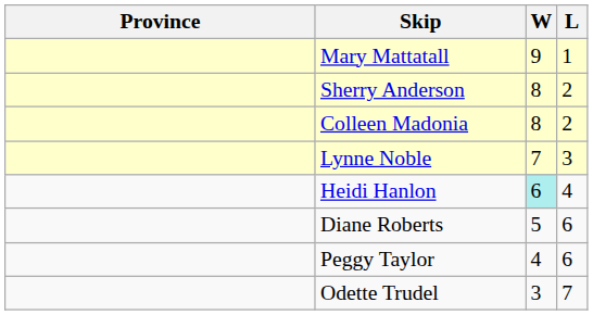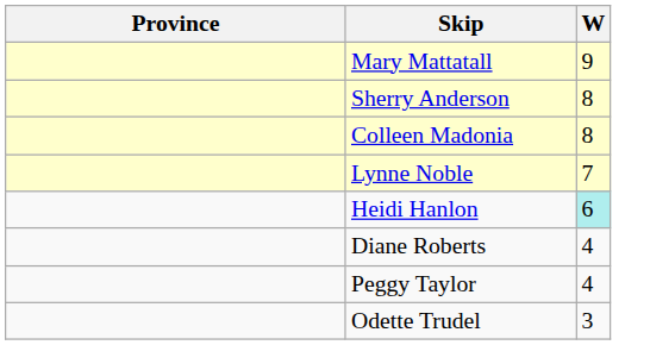 <table class="wikitable">
 <tr>
 <th width=225>Province</th>
 <th width=150>Skip</th>
 <th width=15>W</th>
-<th width=15>L</th>
 </tr>
 <tr bgcolor=#ffffcc>
 <td></td>
 <td><a href='#'>Mary Mattatall</a></td>
 <td>9</td>
-<td>1</td>
 </tr>
 <tr bgcolor=#ffffcc>
 <td></td>
 <td><a href='#'>Sherry Anderson</a></td>
 <td>8</td>
-<td>2</td>
 </tr>
 <tr bgcolor=#ffffcc>
 <td></td>
 <td><a href='#'>Colleen Madonia</a></td>
 <td>8</td>
-<td>2</td>
 </tr>
 <tr bgcolor=#ffffcc>
 <td></td>
 <td><a href='#'>Lynne Noble</a></td>
 <td>7</td>
-<td>3</td>
 </tr>
 <tr>
 <td></td>
 <td><a href='#'>Heidi Hanlon</a></td>
 <td style="background: paleturquoise;">6</td>
-<td>4</td>
 </tr>
 <tr>
 <td></td>
 <td>Diane Roberts</td>
-<td>5</td>
-<td>6</td>
+<td>4</td>
 </tr>
 <tr>
 <td></td>
 <td>Peggy Taylor</td>
 <td>4</td>
-<td>6</td>
 </tr>
 <tr>
 <td></td>
 <td>Odette Trudel</td>
 <td>3</td>
-<td>7</td>
 </tr>
 </table>
